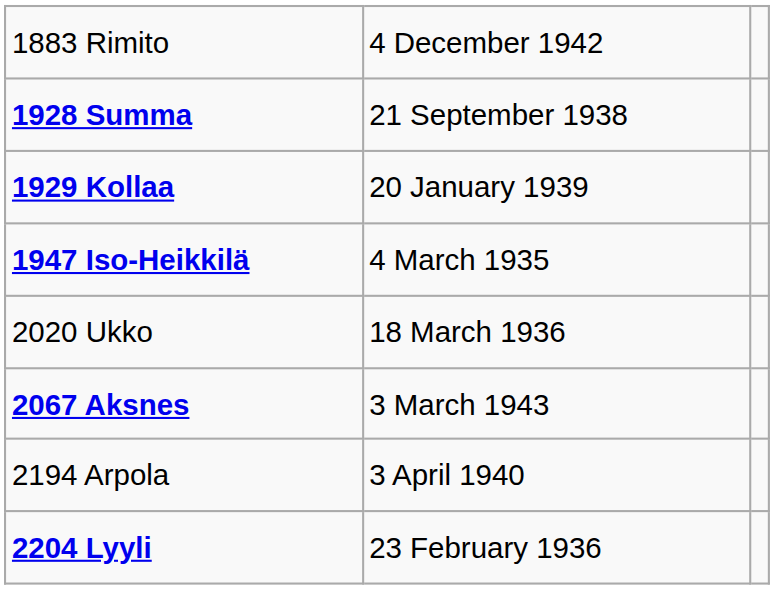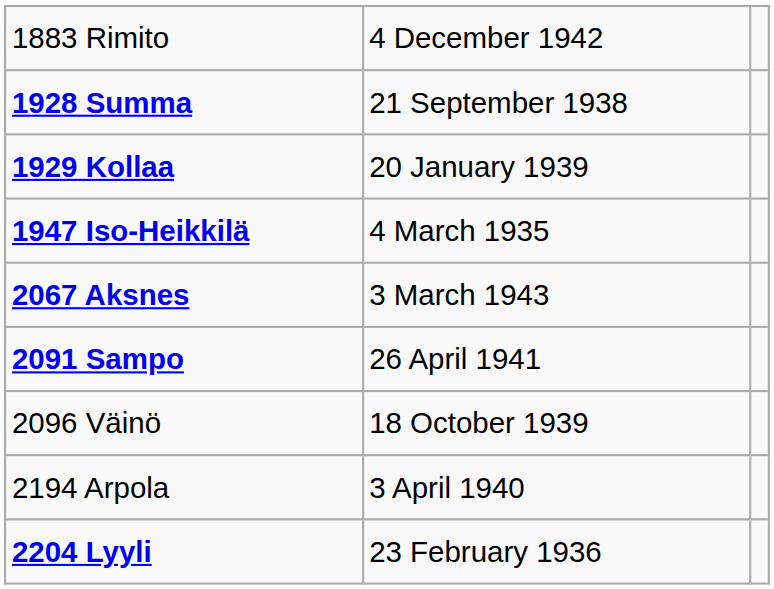 <table class="wikitable" style="font-size: 89%; float: left; width: 26em; margin-right: 1em; height: 280px">
 <tr>
 <td>1883 Rimito</td>
 <td>4 December 1942</td>
 <td></td>
 </tr>
 <tr>
 <td><strong><a href='#'>1928 Summa</a></strong></td>
 <td>21 September 1938</td>
 <td></td>
 </tr>
 <tr>
 <td><strong><a href='#'>1929 Kollaa</a></strong></td>
 <td>20 January 1939</td>
 <td></td>
 </tr>
 <tr>
 <td><strong><a href='#'>1947 Iso-Heikkilä</a></strong></td>
 <td>4 March 1935</td>
 <td></td>
 </tr>
 <tr>
-<td>2020 Ukko</td>
-<td>18 March 1936</td>
+<td><strong><a href='#'>2067 Aksnes</a></strong></td>
+<td>3 March 1943</td>
 <td></td>
 </tr>
 <tr>
-<td><strong><a href='#'>2067 Aksnes</a></strong></td>
-<td>3 March 1943</td>
+<td><strong><a href='#'>2091 Sampo</a></strong></td>
+<td>26 April 1941</td>
+<td></td>
+</tr>
+<tr>
+<td>2096 Väinö</td>
+<td>18 October 1939</td>
 <td></td>
 </tr>
 <tr>
 <td>2194 Arpola</td>
 <td>3 April 1940</td>
 <td></td>
 </tr>
 <tr>
 <td><strong><a href='#'>2204 Lyyli</a></strong></td>
 <td>23 February 1936</td>
 <td></td>
 </tr>
 </table>
